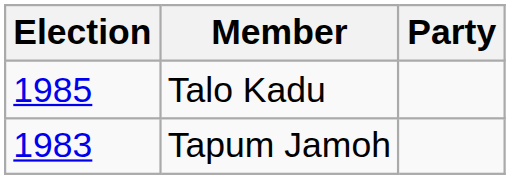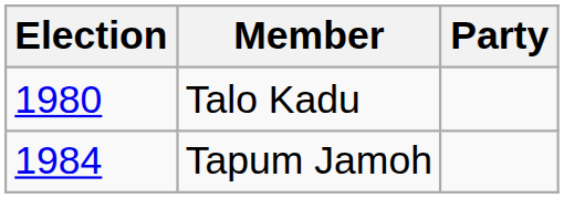 <table class="wikitable sortable">
 <tr>
 <th>Election</th>
 <th>Member</th>
 <th colspan=2>Party</th>
 </tr>
 <tr>
-<td><a href='#'>1985</a></td>
+<td><a href='#'>1980</a></td>
 <td>Talo Kadu</td>
 <td></td>
 </tr>
 <tr>
-<td><a href='#'>1983</a></td>
+<td><a href='#'>1984</a></td>
 <td>Tapum Jamoh</td>
 </tr>
 </table>
